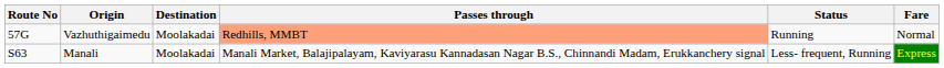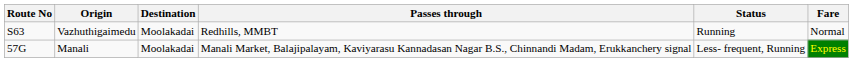 <table class="wikitable sortable collapsable plainrowheaders">
 <tr>
 <th>Route No</th>
 <th>Origin</th>
 <th>Destination</th>
 <th>Passes through</th>
 <th>Status</th>
 <th>Fare</th>
 </tr>
 <tr>
-<td>57G</td>
+<td>S63</td>
 <td>Vazhuthigaimedu</td>
 <td>Moolakadai</td>
-<td style="background: lightsalmon;">Redhills, MMBT</td>
+<td>Redhills, MMBT</td>
 <td>Running</td>
 <td>Normal</td>
 </tr>
 <tr>
-<td>S63</td>
+<td>57G</td>
 <td>Manali</td>
 <td>Moolakadai</td>
 <td>Manali Market, Balajipalayam, Kaviyarasu Kannadasan Nagar B.S., Chinnandi Madam, Erukkanchery signal</td>
 <td>Less- frequent, Running</td>
 <td style="background:green; color:yellow">Express</td>
 </tr>
 </table>
